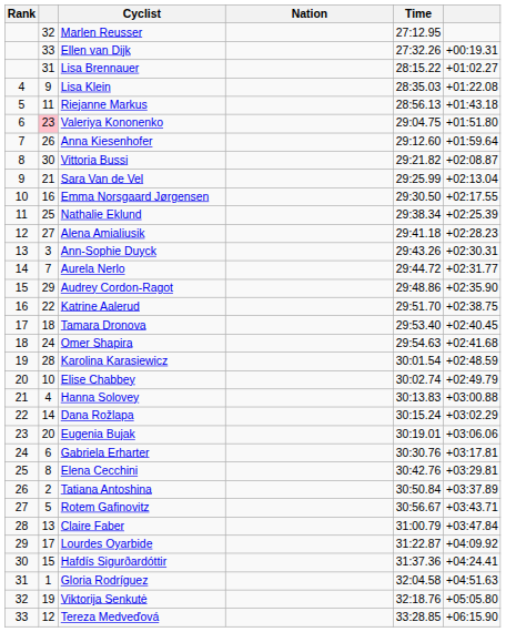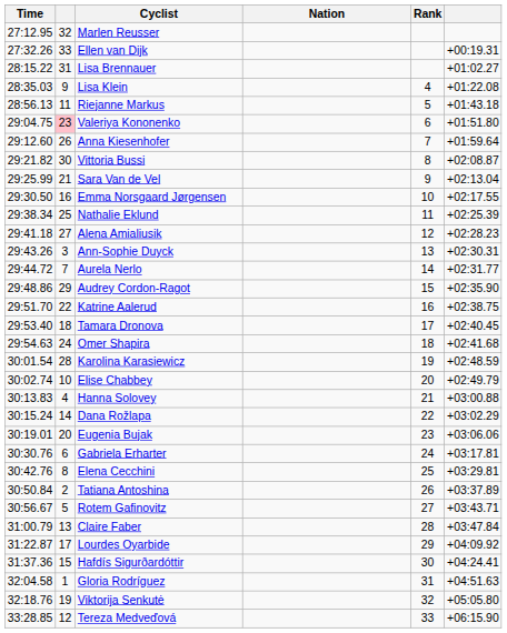 <table class="wikitable sortable" style="text-align:center">
 <tr style="background:#efefef;">
-<th width="30">Rank</th>
+<th width="55">Time</th>
 <th width="20"></th>
 <th width="225">Cyclist</th>
 <th width="225">Nation</th>
-<th width="55">Time</th>
+<th width="30">Rank</th>
 <th width="55"></th>
 </tr>
 <tr>
-<td></td>
+<td>27:12.95</td>
 <td>32</td>
 <td align="left"><a href='#'>Marlen Reusser</a></td>
 <td align="left"></td>
-<td>27:12.95</td>
+<td></td>
 <td></td>
 </tr>
 <tr>
-<td></td>
+<td>27:32.26</td>
 <td>33</td>
 <td align="left"><a href='#'>Ellen van Dijk</a></td>
 <td align="left"></td>
-<td>27:32.26</td>
+<td></td>
 <td>+00:19.31</td>
 </tr>
 <tr>
-<td></td>
+<td>28:15.22</td>
 <td>31</td>
 <td align="left"><a href='#'>Lisa Brennauer</a></td>
 <td align="left"></td>
-<td>28:15.22</td>
+<td></td>
 <td>+01:02.27</td>
 </tr>
 <tr>
-<td>4</td>
+<td>28:35.03</td>
 <td>9</td>
 <td align="left"><a href='#'>Lisa Klein</a></td>
 <td align="left"></td>
-<td>28:35.03</td>
+<td>4</td>
 <td>+01:22.08</td>
 </tr>
 <tr>
-<td>5</td>
+<td>28:56.13</td>
 <td>11</td>
 <td align="left"><a href='#'>Riejanne Markus</a></td>
 <td align="left"></td>
-<td>28:56.13</td>
+<td>5</td>
 <td>+01:43.18</td>
 </tr>
 <tr>
-<td>6</td>
+<td>29:04.75</td>
 <td style="background: pink;">23</td>
 <td align="left"><a href='#'>Valeriya Kononenko</a></td>
 <td align="left"></td>
-<td>29:04.75</td>
+<td>6</td>
 <td>+01:51.80</td>
 </tr>
 <tr>
-<td>7</td>
+<td>29:12.60</td>
 <td>26</td>
 <td align="left"><a href='#'>Anna Kiesenhofer</a></td>
 <td align="left"></td>
-<td>29:12.60</td>
+<td>7</td>
 <td>+01:59.64</td>
 </tr>
 <tr>
-<td>8</td>
+<td>29:21.82</td>
 <td>30</td>
 <td align="left"><a href='#'>Vittoria Bussi</a></td>
 <td align="left"></td>
-<td>29:21.82</td>
+<td>8</td>
 <td>+02:08.87</td>
 </tr>
 <tr>
-<td>9</td>
+<td>29:25.99</td>
 <td>21</td>
 <td align="left"><a href='#'>Sara Van de Vel</a></td>
 <td align="left"></td>
-<td>29:25.99</td>
+<td>9</td>
 <td>+02:13.04</td>
 </tr>
 <tr>
-<td>10</td>
+<td>29:30.50</td>
 <td>16</td>
 <td align="left"><a href='#'>Emma Norsgaard Jørgensen</a></td>
 <td align="left"></td>
-<td>29:30.50</td>
+<td>10</td>
 <td>+02:17.55</td>
 </tr>
 <tr>
-<td>11</td>
+<td>29:38.34</td>
 <td>25</td>
 <td align="left"><a href='#'>Nathalie Eklund</a></td>
 <td align="left"></td>
-<td>29:38.34</td>
+<td>11</td>
 <td>+02:25.39</td>
 </tr>
 <tr>
-<td>12</td>
+<td>29:41.18</td>
 <td>27</td>
 <td align="left"><a href='#'>Alena Amialiusik</a></td>
 <td align="left"></td>
-<td>29:41.18</td>
+<td>12</td>
 <td>+02:28.23</td>
 </tr>
 <tr>
-<td>13</td>
+<td>29:43.26</td>
 <td>3</td>
 <td align="left"><a href='#'>Ann-Sophie Duyck</a></td>
 <td align="left"></td>
-<td>29:43.26</td>
+<td>13</td>
 <td>+02:30.31</td>
 </tr>
 <tr>
-<td>14</td>
+<td>29:44.72</td>
 <td>7</td>
 <td align="left"><a href='#'>Aurela Nerlo</a></td>
 <td align="left"></td>
-<td>29:44.72</td>
+<td>14</td>
 <td>+02:31.77</td>
 </tr>
 <tr>
-<td>15</td>
+<td>29:48.86</td>
 <td>29</td>
 <td align="left"><a href='#'>Audrey Cordon-Ragot</a></td>
 <td align="left"></td>
-<td>29:48.86</td>
+<td>15</td>
 <td>+02:35.90</td>
 </tr>
 <tr>
-<td>16</td>
+<td>29:51.70</td>
 <td>22</td>
 <td align="left"><a href='#'>Katrine Aalerud</a></td>
 <td align="left"></td>
-<td>29:51.70</td>
+<td>16</td>
 <td>+02:38.75</td>
 </tr>
 <tr>
-<td>17</td>
+<td>29:53.40</td>
 <td>18</td>
 <td align="left"><a href='#'>Tamara Dronova</a></td>
 <td align="left"></td>
-<td>29:53.40</td>
+<td>17</td>
 <td>+02:40.45</td>
 </tr>
 <tr>
-<td>18</td>
+<td>29:54.63</td>
 <td>24</td>
 <td align="left"><a href='#'>Omer Shapira</a></td>
 <td align="left"></td>
-<td>29:54.63</td>
+<td>18</td>
 <td>+02:41.68</td>
 </tr>
 <tr>
-<td>19</td>
+<td>30:01.54</td>
 <td>28</td>
 <td align="left"><a href='#'>Karolina Karasiewicz</a></td>
 <td align="left"></td>
-<td>30:01.54</td>
+<td>19</td>
 <td>+02:48.59</td>
 </tr>
 <tr>
-<td>20</td>
+<td>30:02.74</td>
 <td>10</td>
 <td align="left"><a href='#'>Elise Chabbey</a></td>
 <td align="left"></td>
-<td>30:02.74</td>
+<td>20</td>
 <td>+02:49.79</td>
 </tr>
 <tr>
-<td>21</td>
+<td>30:13.83</td>
 <td>4</td>
 <td align="left"><a href='#'>Hanna Solovey</a></td>
 <td align="left"></td>
-<td>30:13.83</td>
+<td>21</td>
 <td>+03:00.88</td>
 </tr>
 <tr>
-<td>22</td>
+<td>30:15.24</td>
 <td>14</td>
 <td align="left"><a href='#'>Dana Rožlapa</a></td>
 <td align="left"></td>
-<td>30:15.24</td>
+<td>22</td>
 <td>+03:02.29</td>
 </tr>
 <tr>
-<td>23</td>
+<td>30:19.01</td>
 <td>20</td>
 <td align="left"><a href='#'>Eugenia Bujak</a></td>
 <td align="left"></td>
-<td>30:19.01</td>
+<td>23</td>
 <td>+03:06.06</td>
 </tr>
 <tr>
-<td>24</td>
+<td>30:30.76</td>
 <td>6</td>
 <td align="left"><a href='#'>Gabriela Erharter</a></td>
 <td align="left"></td>
-<td>30:30.76</td>
+<td>24</td>
 <td>+03:17.81</td>
 </tr>
 <tr>
-<td>25</td>
+<td>30:42.76</td>
 <td>8</td>
 <td align="left"><a href='#'>Elena Cecchini</a></td>
 <td align="left"></td>
-<td>30:42.76</td>
+<td>25</td>
 <td>+03:29.81</td>
 </tr>
 <tr>
-<td>26</td>
+<td>30:50.84</td>
 <td>2</td>
 <td align="left"><a href='#'>Tatiana Antoshina</a></td>
 <td align="left"></td>
-<td>30:50.84</td>
+<td>26</td>
 <td>+03:37.89</td>
 </tr>
 <tr>
-<td>27</td>
+<td>30:56.67</td>
 <td>5</td>
 <td align="left"><a href='#'>Rotem Gafinovitz</a></td>
 <td align="left"></td>
-<td>30:56.67</td>
+<td>27</td>
 <td>+03:43.71</td>
 </tr>
 <tr>
-<td>28</td>
+<td>31:00.79</td>
 <td>13</td>
 <td align="left"><a href='#'>Claire Faber</a></td>
 <td align="left"></td>
-<td>31:00.79</td>
+<td>28</td>
 <td>+03:47.84</td>
 </tr>
 <tr>
-<td>29</td>
+<td>31:22.87</td>
 <td>17</td>
 <td align="left"><a href='#'>Lourdes Oyarbide</a></td>
 <td align="left"></td>
-<td>31:22.87</td>
+<td>29</td>
 <td>+04:09.92</td>
 </tr>
 <tr>
-<td>30</td>
+<td>31:37.36</td>
 <td>15</td>
 <td align="left"><a href='#'>Hafdís Sigurðardóttir</a></td>
 <td align="left"></td>
-<td>31:37.36</td>
+<td>30</td>
 <td>+04:24.41</td>
 </tr>
 <tr>
-<td>31</td>
+<td>32:04.58</td>
 <td>1</td>
 <td align="left"><a href='#'>Gloria Rodríguez</a></td>
 <td align="left"></td>
-<td>32:04.58</td>
+<td>31</td>
 <td>+04:51.63</td>
 </tr>
 <tr>
-<td>32</td>
+<td>32:18.76</td>
 <td>19</td>
 <td align="left"><a href='#'>Viktorija Senkutė</a></td>
 <td align="left"></td>
-<td>32:18.76</td>
+<td>32</td>
 <td>+05:05.80</td>
 </tr>
 <tr>
-<td>33</td>
+<td>33:28.85</td>
 <td>12</td>
 <td align="left"><a href='#'>Tereza Medveďová</a></td>
 <td align="left"></td>
-<td>33:28.85</td>
+<td>33</td>
 <td>+06:15.90</td>
 </tr>
 </table>
